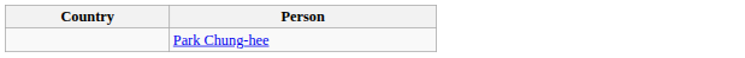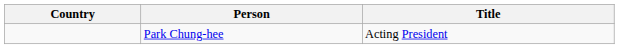 <table class="wikitable">
 <tr style="vertical-align: top;">
 <th width="170">Country</th>
 <th width="280">Person</th>
+<th width="320">Title</th>
 </tr>
 <tr style="vertical-align: top;">
 <td></td>
 <td><a href='#'>Park Chung-hee</a></td>
+<td>Acting <a href='#'>President</a></td>
 </tr>
 </table>
